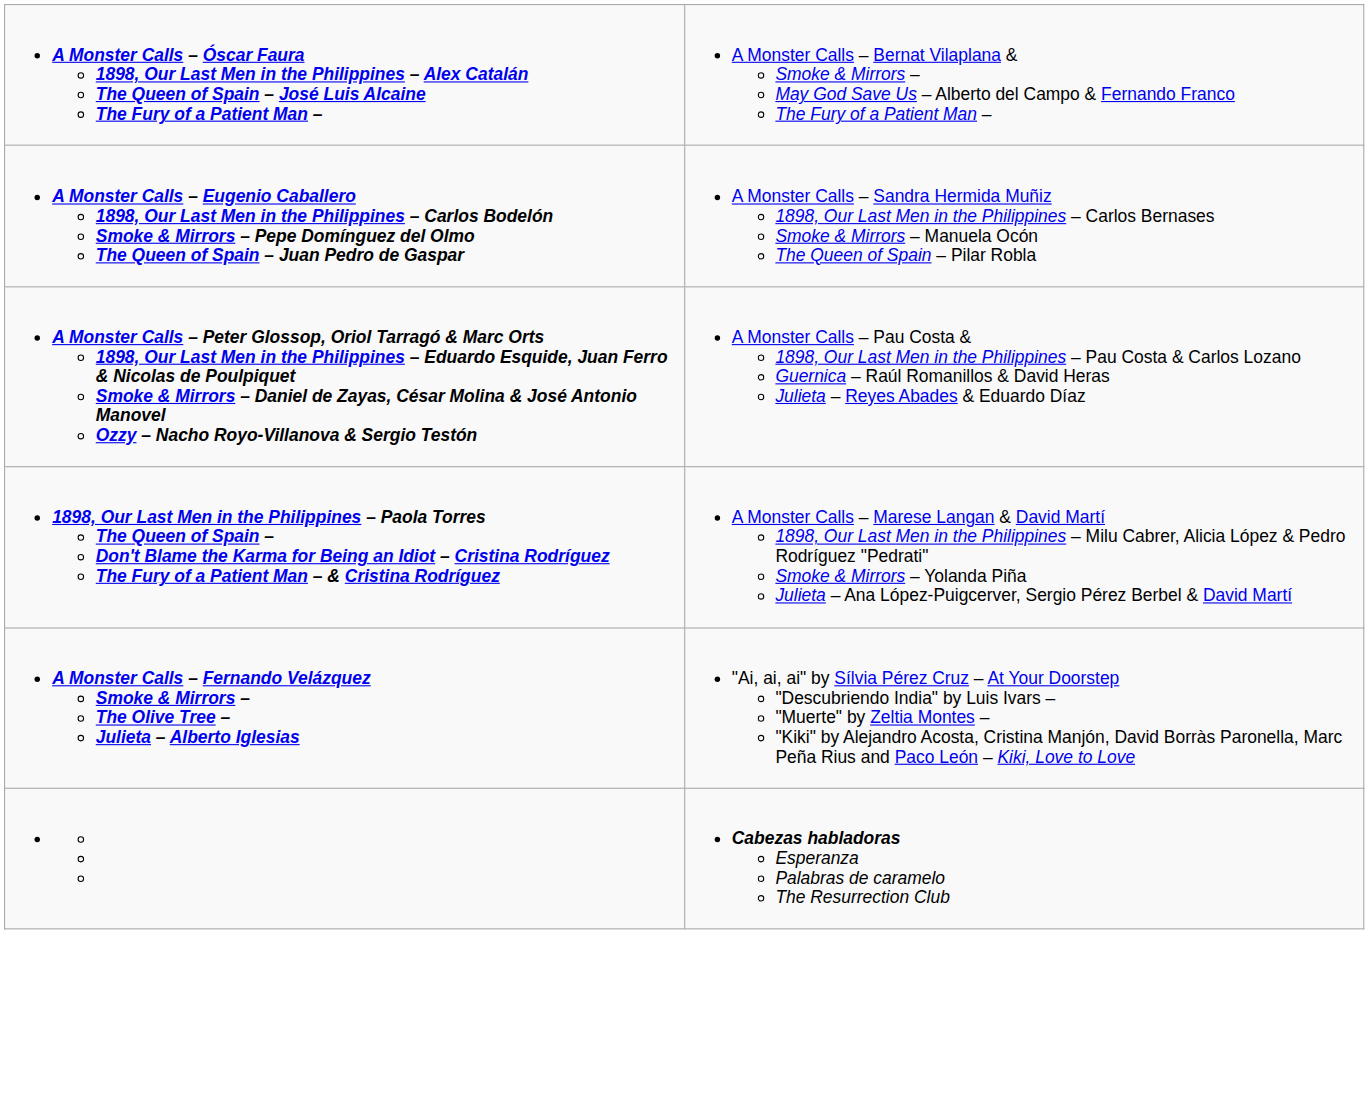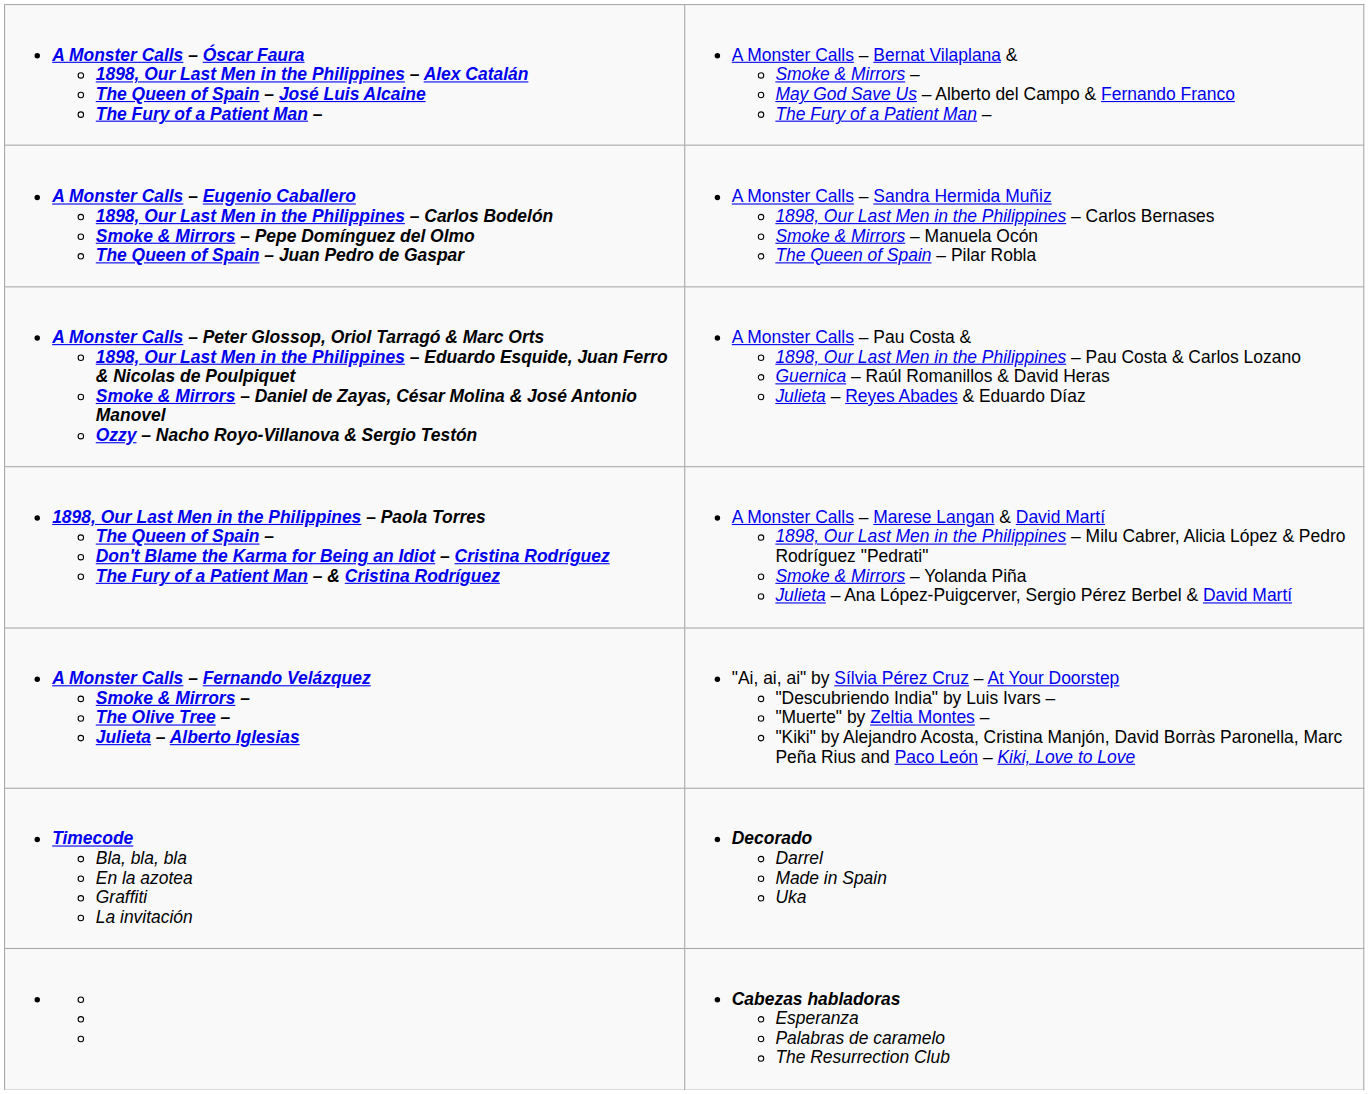 <table class=wikitable style="width="100%">
 <tr>
 <td style="vertical-align:top;" width="50%"><br><ul><li><strong><em><a href='#'>A Monster Calls</a><em> – <a href='#'>Óscar Faura</a><strong><ul><li></em><a href='#'>1898, Our Last Men in the Philippines</a><em> – <a href='#'>Alex Catalán</a></li><li></em><a href='#'>The Queen of Spain</a><em> – <a href='#'>José Luis Alcaine</a></li><li></em><a href='#'>The Fury of a Patient Man</a><em> – </li></ul></li></ul></td>
 <td style="vertical-align:top;" width="50%"><br><ul><li></em></strong><a href='#'>A Monster Calls</a></em> – <a href='#'>Bernat Vilaplana</a> & </strong><ul><li><em><a href='#'>Smoke & Mirrors</a></em> – </li><li><em><a href='#'>May God Save Us</a></em> – Alberto del Campo & <a href='#'>Fernando Franco</a></li><li><em><a href='#'>The Fury of a Patient Man</a></em> – </li></ul></li></ul></td>
 </tr>
 <tr>
 <td style="vertical-align:top;" width="50%"><br><ul><li><strong><em><a href='#'>A Monster Calls</a><em> – <a href='#'>Eugenio Caballero</a><strong><ul><li></em><a href='#'>1898, Our Last Men in the Philippines</a><em> – Carlos Bodelón</li><li></em><a href='#'>Smoke & Mirrors</a><em> – Pepe Domínguez del Olmo</li><li></em><a href='#'>The Queen of Spain</a><em> – Juan Pedro de Gaspar</li></ul></li></ul></td>
 <td style="vertical-align:top;" width="50%"><br><ul><li></em></strong><a href='#'>A Monster Calls</a></em> – <a href='#'>Sandra Hermida Muñiz</a></strong><ul><li><em><a href='#'>1898, Our Last Men in the Philippines</a></em> – Carlos Bernases</li><li><em><a href='#'>Smoke & Mirrors</a></em> – Manuela Ocón</li><li><em><a href='#'>The Queen of Spain</a></em> – Pilar Robla</li></ul></li></ul></td>
 </tr>
 <tr>
 <td style="vertical-align:top;" width="50%"><br><ul><li><strong><em><a href='#'>A Monster Calls</a><em> – Peter Glossop, Oriol Tarragó & Marc Orts<strong><ul><li></em><a href='#'>1898, Our Last Men in the Philippines</a><em> – Eduardo Esquide, Juan Ferro & Nicolas de Poulpiquet</li><li></em><a href='#'>Smoke & Mirrors</a><em> – Daniel de Zayas, César Molina & José Antonio Manovel</li><li></em><a href='#'>Ozzy</a><em> – Nacho Royo-Villanova & Sergio Testón</li></ul></li></ul></td>
 <td style="vertical-align:top;" width="50%"><br><ul><li></em></strong><a href='#'>A Monster Calls</a></em> – Pau Costa & </strong><ul><li><em><a href='#'>1898, Our Last Men in the Philippines</a></em> – Pau Costa & Carlos Lozano</li><li><em><a href='#'>Guernica</a></em> – Raúl Romanillos & David Heras</li><li><em><a href='#'>Julieta</a></em> – <a href='#'>Reyes Abades</a> & Eduardo Díaz</li></ul></li></ul></td>
 </tr>
 <tr>
 <td style="vertical-align:top;" width="50%"><br><ul><li><strong><em><a href='#'>1898, Our Last Men in the Philippines</a><em> – Paola Torres<strong><ul><li></em><a href='#'>The Queen of Spain</a><em> – </li><li></em><a href='#'>Don't Blame the Karma for Being an Idiot</a><em> – <a href='#'>Cristina Rodríguez</a></li><li></em><a href='#'>The Fury of a Patient Man</a><em> –  & <a href='#'>Cristina Rodríguez</a></li></ul></li></ul></td>
 <td style="vertical-align:top;" width="50%"><br><ul><li></em></strong><a href='#'>A Monster Calls</a></em> – <a href='#'>Marese Langan</a> & <a href='#'>David Martí</a></strong><ul><li><em><a href='#'>1898, Our Last Men in the Philippines</a></em> – Milu Cabrer, Alicia López & Pedro Rodríguez "Pedrati"</li><li><em><a href='#'>Smoke & Mirrors</a></em> – Yolanda Piña</li><li><em><a href='#'>Julieta</a></em> – Ana López-Puigcerver, Sergio Pérez Berbel & <a href='#'>David Martí</a></li></ul></li></ul></td>
 </tr>
 <tr>
 <td style="vertical-align:top;" width="50%"><br><ul><li><strong><em><a href='#'>A Monster Calls</a><em> – <a href='#'>Fernando Velázquez</a><strong><ul><li></em><a href='#'>Smoke & Mirrors</a><em> – </li><li></em><a href='#'>The Olive Tree</a><em> – </li><li></em><a href='#'>Julieta</a><em> – <a href='#'>Alberto Iglesias</a></li></ul></li></ul></td>
 <td style="vertical-align:top;" width="50%"><br><ul><li></strong>"Ai, ai, ai" by <a href='#'>Sílvia Pérez Cruz</a> – </em><a href='#'>At Your Doorstep</a></em></strong><ul><li>"Descubriendo India" by Luis Ivars – <em></em></li><li>"Muerte" by <a href='#'>Zeltia Montes</a> – <em></em></li><li>"Kiki" by Alejandro Acosta, Cristina Manjón, David Borràs Paronella, Marc Peña Rius and <a href='#'>Paco León</a> – <em><a href='#'>Kiki, Love to Love</a></em></li></ul></li></ul></td>
 </tr>
 <tr>
+<td style="vertical-align:top;" width="50%"><br><ul><li><strong><em><a href='#'>Timecode</a></em></strong><ul><li><em>Bla, bla, bla</em></li><li><em>En la azotea</em></li><li><em>Graffiti</em></li><li><em>La invitación</em></li></ul></li></ul></td>
+<td style="vertical-align:top;" width="50%"><br><ul><li><strong><em>Decorado</em></strong><ul><li><em>Darrel</em></li><li><em>Made in Spain</em></li><li><em>Uka</em></li></ul></li></ul></td>
+</tr>
+<tr>
 <td style="vertical-align:top;" width="50%"><br><ul><li><strong><em></em></strong><ul><li><em></em></li><li><em></em></li><li><em></em></li></ul></li></ul></td>
 <td style="vertical-align:top;" width="50%"><br><ul><li><strong><em>Cabezas habladoras</em></strong><ul><li><em>Esperanza</em></li><li><em>Palabras de caramelo</em></li><li><em>The Resurrection Club</em></li></ul></li></ul></td>
 </tr>
 </table>
